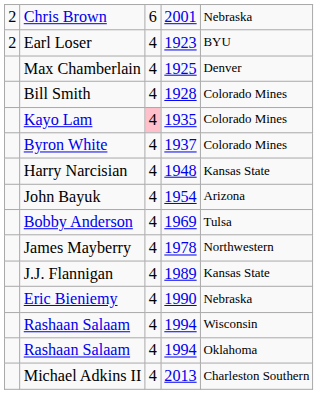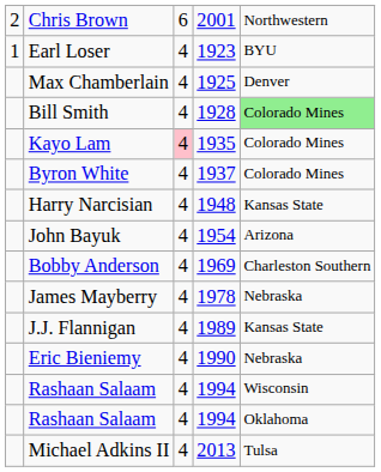 <table class="wikitable">
 <tr>
 </tr>
 <tr>
 <td>2</td>
 <td><a href='#'>Chris Brown</a></td>
 <td>6</td>
 <td><a href='#'>2001</a></td>
-<td style="font-size:80%;">Nebraska</td>
+<td style="font-size:80%;">Northwestern</td>
 </tr>
 <tr>
-<td>2</td>
+<td>1</td>
 <td>Earl Loser</td>
 <td>4</td>
 <td><a href='#'>1923</a></td>
 <td style="font-size:80%;">BYU</td>
 </tr>
 <tr>
 <td></td>
 <td>Max Chamberlain</td>
 <td>4</td>
 <td><a href='#'>1925</a></td>
 <td style="font-size:80%;">Denver</td>
 </tr>
 <tr>
 <td></td>
 <td>Bill Smith</td>
 <td>4</td>
 <td><a href='#'>1928</a></td>
-<td style="font-size:80%;">Colorado Mines</td>
+<td style="background: lightgreen; font-size:80%;">Colorado Mines</td>
 </tr>
 <tr>
 <td></td>
 <td><a href='#'>Kayo Lam</a></td>
 <td style="background: pink;">4</td>
 <td><a href='#'>1935</a></td>
 <td style="font-size:80%;">Colorado Mines</td>
 </tr>
 <tr>
 <td></td>
 <td><a href='#'>Byron White</a></td>
 <td>4</td>
 <td><a href='#'>1937</a></td>
 <td style="font-size:80%;">Colorado Mines</td>
 </tr>
 <tr>
 <td></td>
 <td>Harry Narcisian</td>
 <td>4</td>
 <td><a href='#'>1948</a></td>
 <td style="font-size:80%;">Kansas State</td>
 </tr>
 <tr>
 <td></td>
 <td>John Bayuk</td>
 <td>4</td>
 <td><a href='#'>1954</a></td>
 <td style="font-size:80%;">Arizona</td>
 </tr>
 <tr>
 <td></td>
 <td><a href='#'>Bobby Anderson</a></td>
 <td>4</td>
 <td><a href='#'>1969</a></td>
-<td style="font-size:80%;">Tulsa</td>
+<td style="font-size:80%;">Charleston Southern</td>
 </tr>
 <tr>
 <td></td>
 <td>James Mayberry</td>
 <td>4</td>
 <td><a href='#'>1978</a></td>
-<td style="font-size:80%;">Northwestern</td>
+<td style="font-size:80%;">Nebraska</td>
 </tr>
 <tr>
 <td></td>
 <td>J.J. Flannigan</td>
 <td>4</td>
 <td><a href='#'>1989</a></td>
 <td style="font-size:80%;">Kansas State</td>
 </tr>
 <tr>
 <td></td>
 <td><a href='#'>Eric Bieniemy</a></td>
 <td>4</td>
 <td><a href='#'>1990</a></td>
 <td style="font-size:80%;">Nebraska</td>
 </tr>
 <tr>
 <td></td>
 <td><a href='#'>Rashaan Salaam</a></td>
 <td>4</td>
 <td><a href='#'>1994</a></td>
 <td style="font-size:80%;">Wisconsin</td>
 </tr>
 <tr>
 <td></td>
 <td><a href='#'>Rashaan Salaam</a></td>
 <td>4</td>
 <td><a href='#'>1994</a></td>
 <td style="font-size:80%;">Oklahoma</td>
 </tr>
 <tr>
 <td></td>
 <td>Michael Adkins II</td>
 <td>4</td>
 <td><a href='#'>2013</a></td>
-<td style="font-size:80%;">Charleston Southern</td>
+<td style="font-size:80%;">Tulsa</td>
 </tr>
 </table>
